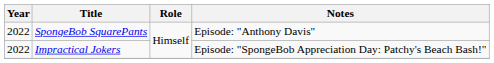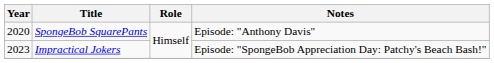 <table class="wikitable sortable">
 <tr>
 <th>Year</th>
 <th>Title</th>
 <th>Role</th>
 <th class="unsortable">Notes</th>
 </tr>
 <tr>
-<td>2022</td>
+<td>2020</td>
 <td><em><a href='#'>SpongeBob SquarePants</a></em></td>
 <td rowspan="2">Himself</td>
 <td>Episode: "Anthony Davis"</td>
 </tr>
 <tr>
-<td>2022</td>
+<td>2023</td>
 <td><em><a href='#'>Impractical Jokers</a></em></td>
 <td>Episode: "SpongeBob Appreciation Day: Patchy's Beach Bash!"</td>
 </tr>
 <tr>
 </tr>
 </table>
